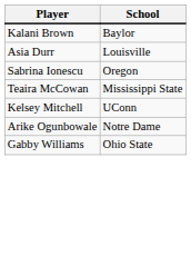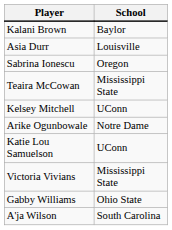 <table class="wikitable" style="width:28%;">
 <tr>
 <th>Player</th>
 <th>School</th>
 </tr>
 <tr>
 </tr>
 <tr style = "border-top:2px solid black;">
 <td>Kalani Brown</td>
 <td>Baylor</td>
 </tr>
 <tr>
 <td>Asia Durr</td>
 <td>Louisville</td>
 </tr>
 <tr>
 <td>Sabrina Ionescu</td>
 <td>Oregon</td>
 </tr>
 <tr>
 <td>Teaira McCowan</td>
 <td>Mississippi State</td>
 </tr>
 <tr>
 <td>Kelsey Mitchell</td>
 <td>UConn</td>
 </tr>
 <tr>
 <td>Arike Ogunbowale</td>
 <td>Notre Dame</td>
 </tr>
 <tr>
+<td>Katie Lou Samuelson</td>
+<td>UConn</td>
+</tr>
+<tr>
+<td>Victoria Vivians</td>
+<td>Mississippi State</td>
+</tr>
+<tr>
 <td>Gabby Williams</td>
 <td>Ohio State</td>
 </tr>
+<tr>
+<td>A'ja Wilson</td>
+<td>South Carolina</td>
+</tr>
 </table>
